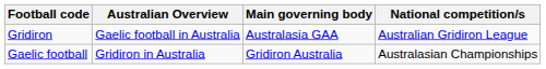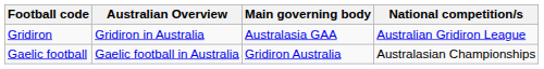 <table class="wikitable plainrowheaders">
 <tr>
 <th scope="col">Football code</th>
 <th scope="col">Australian Overview</th>
 <th scope="col">Main governing body</th>
 <th scope="col">National competition/s</th>
 </tr>
 <tr>
 <td scope="row"><a href='#'>Gridiron</a></td>
-<td><a href='#'>Gaelic football in Australia</a></td>
+<td><a href='#'>Gridiron in Australia</a></td>
 <td><a href='#'>Australasia GAA</a></td>
 <td><a href='#'>Australian Gridiron League</a></td>
 </tr>
 <tr>
 <td scope="row"><a href='#'>Gaelic football</a></td>
-<td><a href='#'>Gridiron in Australia</a></td>
+<td><a href='#'>Gaelic football in Australia</a></td>
 <td><a href='#'>Gridiron Australia</a></td>
 <td>Australasian Championships</td>
 </tr>
 </table>
